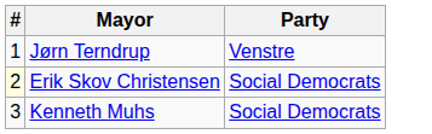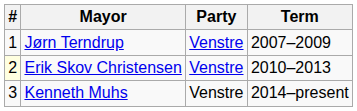 <table class="wikitable">
 <tr>
 <th>#</th>
 <th>Mayor</th>
 <th>Party</th>
+<th>Term</th>
 </tr>
 <tr>
 <td>1</td>
 <td><a href='#'>Jørn Terndrup</a></td>
 <td> <a href='#'>Venstre</a></td>
+<td>2007–2009</td>
 </tr>
 <tr>
 <td style="background: lightyellow;">2</td>
 <td><a href='#'>Erik Skov Christensen</a></td>
-<td> <a href='#'>Social Democrats</a></td>
+<td> <a href='#'>Venstre</a></td>
+<td>2010–2013</td>
 </tr>
 <tr>
 <td>3</td>
 <td><a href='#'>Kenneth Muhs</a></td>
-<td> <a href='#'>Social Democrats</a></td>
+<td> Venstre</td>
+<td>2014–present</td>
 </tr>
 </table>
